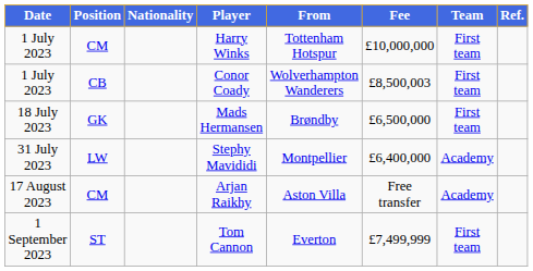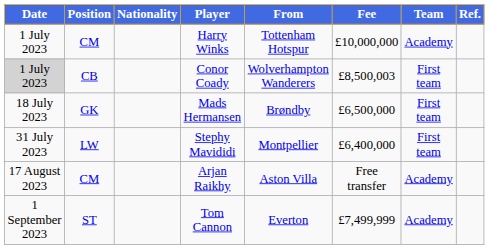 <table class="wikitable" style="text-align:center">
 <tr>
 <th style="background:royalblue;color:white;border:1px solid goldenrod;width:130px">Date</th>
 <th style="background:royalblue;color:white;border:1px solid goldenrod;width:50px">Position</th>
 <th style="background:royalblue;color:white;border:1px solid goldenrod;width:50px">Nationality</th>
 <th style="background:royalblue;color:white;border:1px solid goldenrod;width:190px">Player</th>
 <th style="background:royalblue;color:white;border:1px solid goldenrod;width:200px">From</th>
 <th style="background:royalblue;color:white;border:1px solid goldenrod;width:110px">Fee</th>
 <th style="background:royalblue;color:white;border:1px solid goldenrod;width:125px">Team</th>
 <th style="background:royalblue;color:white;border:1px solid goldenrod;width:25px">Ref.</th>
 </tr>
 <tr>
 <td>1 July 2023</td>
 <td><a href='#'>CM</a></td>
 <td></td>
 <td><a href='#'>Harry Winks</a></td>
 <td> <a href='#'>Tottenham Hotspur</a></td>
 <td>£10,000,000</td>
-<td><a href='#'>First team</a></td>
+<td><a href='#'>Academy</a></td>
 <td></td>
 </tr>
 <tr>
-<td>1 July 2023</td>
+<td style="background: lightgrey;">1 July 2023</td>
 <td><a href='#'>CB</a></td>
 <td></td>
 <td><a href='#'>Conor Coady</a></td>
 <td> <a href='#'>Wolverhampton Wanderers</a></td>
 <td>£8,500,003</td>
 <td><a href='#'>First team</a></td>
 <td></td>
 </tr>
 <tr>
 <td>18 July 2023</td>
 <td><a href='#'>GK</a></td>
 <td></td>
 <td><a href='#'>Mads Hermansen</a></td>
 <td> <a href='#'>Brøndby</a></td>
 <td>£6,500,000</td>
 <td><a href='#'>First team</a></td>
 <td></td>
 </tr>
 <tr>
 <td>31 July 2023</td>
 <td><a href='#'>LW</a></td>
 <td></td>
 <td><a href='#'>Stephy Mavididi</a></td>
 <td> <a href='#'>Montpellier</a></td>
 <td>£6,400,000</td>
-<td><a href='#'>Academy</a></td>
+<td><a href='#'>First team</a></td>
 <td></td>
 </tr>
 <tr>
 <td>17 August 2023</td>
 <td><a href='#'>CM</a></td>
 <td></td>
 <td><a href='#'>Arjan Raikhy</a></td>
 <td> <a href='#'>Aston Villa</a></td>
 <td>Free transfer</td>
 <td><a href='#'>Academy</a></td>
 <td></td>
 </tr>
 <tr>
 <td>1 September 2023</td>
 <td><a href='#'>ST</a></td>
 <td></td>
 <td><a href='#'>Tom Cannon</a></td>
 <td> <a href='#'>Everton</a></td>
 <td>£7,499,999</td>
-<td><a href='#'>First team</a></td>
+<td><a href='#'>Academy</a></td>
 <td></td>
 </tr>
 </table>
